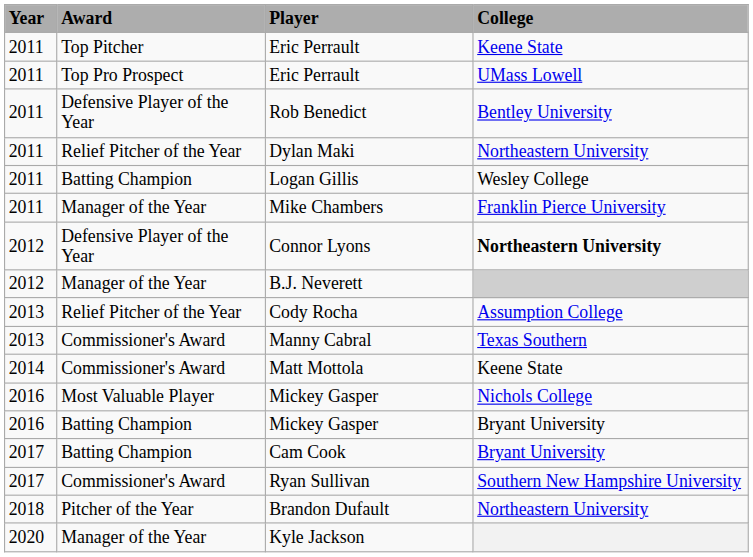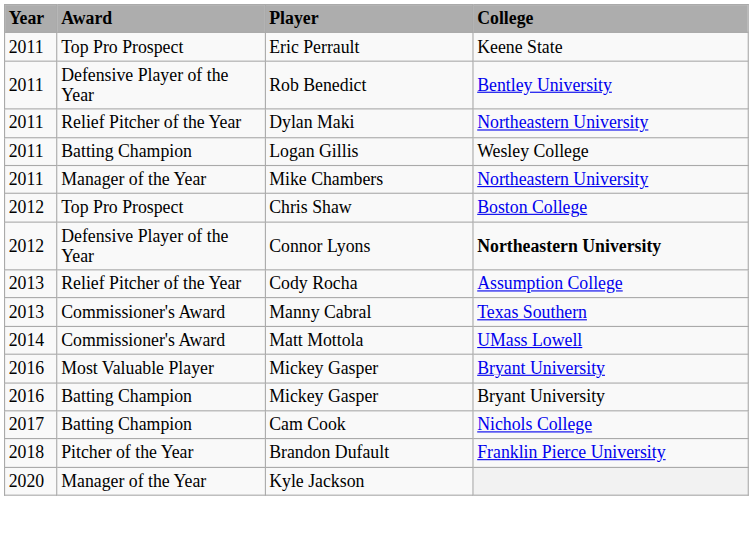 <table class=wikitable>
 <tr bgcolor="#ADADAD">
 <td width="40px"><strong>Year</strong></td>
 <td width="180px"><strong>Award</strong></td>
 <td width="180px"><strong>Player</strong></td>
 <td width="240px"><strong>College</strong></td>
 </tr>
 <tr>
 <td>2011</td>
-<td>Top Pitcher</td>
-<td>Eric Perrault</td>
-<td><a href='#'>Keene State</a></td>
-</tr>
-<tr>
-<td>2011</td>
 <td>Top Pro Prospect</td>
 <td>Eric Perrault</td>
-<td><a href='#'>UMass Lowell</a></td>
+<td>Keene State</td>
 </tr>
 <tr>
 <td>2011</td>
 <td>Defensive Player of the Year</td>
 <td>Rob Benedict</td>
 <td><a href='#'>Bentley University</a></td>
 </tr>
 <tr>
 <td>2011</td>
 <td>Relief Pitcher of the Year</td>
 <td>Dylan Maki</td>
 <td><a href='#'>Northeastern University</a></td>
 </tr>
 <tr>
 <td>2011</td>
 <td>Batting Champion</td>
 <td>Logan Gillis</td>
 <td>Wesley College</td>
 </tr>
 <tr>
 <td>2011</td>
 <td>Manager of the Year</td>
 <td>Mike Chambers</td>
-<td><a href='#'>Franklin Pierce University</a></td>
+<td><a href='#'>Northeastern University</a></td>
+</tr>
+<tr>
+<td>2012</td>
+<td>Top Pro Prospect</td>
+<td>Chris Shaw</td>
+<td><a href='#'>Boston College</a></td>
 </tr>
 <tr>
 <td>2012</td>
 <td>Defensive Player of the Year</td>
 <td>Connor Lyons</td>
 <td><strong>Northeastern University</strong></td>
-</tr>
-<tr>
-<td>2012</td>
-<td>Manager of the Year</td>
-<td>B.J. Neverett</td>
-<th style="background-color:#cfcfcf;"></th>
 </tr>
 <tr>
 <td>2013</td>
 <td>Relief Pitcher of the Year</td>
 <td>Cody Rocha</td>
 <td><a href='#'>Assumption College</a></td>
 </tr>
 <tr>
 <td>2013</td>
 <td>Commissioner's Award</td>
 <td>Manny Cabral</td>
 <td><a href='#'>Texas Southern</a></td>
 </tr>
 <tr>
 <td>2014</td>
 <td>Commissioner's Award</td>
 <td>Matt Mottola</td>
-<td>Keene State</td>
+<td><a href='#'>UMass Lowell</a></td>
 </tr>
 <tr>
 <td>2016</td>
 <td>Most Valuable Player</td>
 <td>Mickey Gasper</td>
-<td><a href='#'>Nichols College</a></td>
+<td><a href='#'>Bryant University</a></td>
 </tr>
 <tr>
 <td>2016</td>
 <td>Batting Champion</td>
 <td>Mickey Gasper</td>
 <td>Bryant University</td>
 </tr>
 <tr>
 <td>2017</td>
 <td>Batting Champion</td>
 <td>Cam Cook</td>
-<td><a href='#'>Bryant University</a></td>
-</tr>
-<tr>
-<td>2017</td>
-<td>Commissioner's Award</td>
-<td>Ryan Sullivan</td>
-<td><a href='#'>Southern New Hampshire University</a></td>
+<td><a href='#'>Nichols College</a></td>
 </tr>
 <tr>
 <td>2018</td>
 <td>Pitcher of the Year</td>
 <td>Brandon Dufault</td>
-<td><a href='#'>Northeastern University</a></td>
+<td><a href='#'>Franklin Pierce University</a></td>
 </tr>
 <tr>
 <td>2020</td>
 <td>Manager of the Year</td>
 <td>Kyle Jackson</td>
 <th></th>
 </tr>
 </table>
